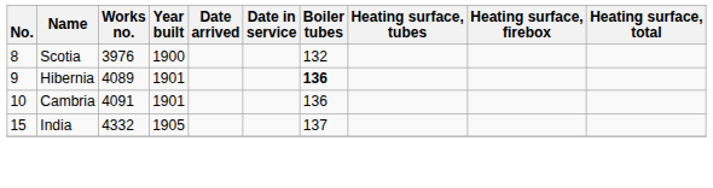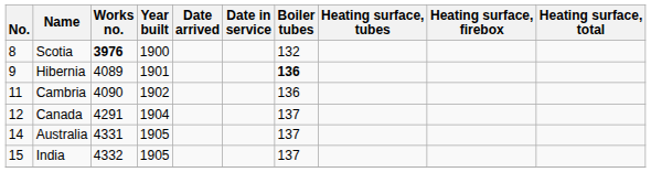 <table class="wikitable collapsible collapsed sortable" style="margin:0.5em auto; font-size:100%;">
 <tr>
 <th><br>No.</th>
 <th>Name<br></th>
 <th>Works<br>no.</th>
 <th>Year<br>built</th>
 <th>Date<br>arrived</th>
 <th>Date in<br>service</th>
 <th>Boiler<br>tubes</th>
 <th>Heating surface,<br>tubes</th>
 <th>Heating surface,<br>firebox</th>
 <th>Heating surface,<br>total</th>
 </tr>
 <tr>
 <td>8</td>
 <td>Scotia</td>
-<td>3976</td>
+<td><strong>3976</strong></td>
 <td>1900</td>
 <td></td>
 <td></td>
 <td>132</td>
 <td></td>
 <td></td>
 <td></td>
 </tr>
 <tr>
 <td>9</td>
 <td>Hibernia</td>
 <td>4089</td>
 <td>1901</td>
 <td></td>
 <td></td>
 <td><strong>136</strong></td>
 <td></td>
 <td></td>
 <td></td>
 </tr>
 <tr>
-<td>10</td>
+<td>11</td>
 <td>Cambria</td>
-<td>4091</td>
-<td>1901</td>
+<td>4090</td>
+<td>1902</td>
 <td></td>
 <td></td>
 <td>136</td>
+<td></td>
+<td></td>
+<td></td>
+</tr>
+<tr>
+<td>12</td>
+<td>Canada</td>
+<td>4291</td>
+<td>1904</td>
+<td></td>
+<td></td>
+<td>137</td>
+<td></td>
+<td></td>
+<td></td>
+</tr>
+<tr>
+<td>14</td>
+<td>Australia</td>
+<td>4331</td>
+<td>1905</td>
+<td></td>
+<td></td>
+<td>137</td>
 <td></td>
 <td></td>
 <td></td>
 </tr>
 <tr>
 <td>15</td>
 <td>India</td>
 <td>4332</td>
 <td>1905</td>
 <td></td>
 <td></td>
 <td>137</td>
 <td></td>
 <td></td>
 <td></td>
 </tr>
 <tr>
 </tr>
 </table>
